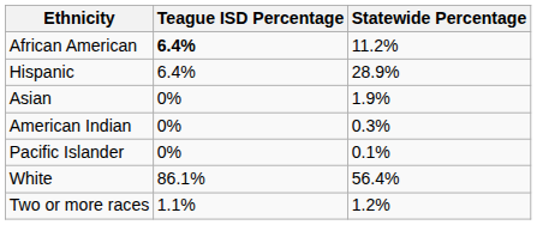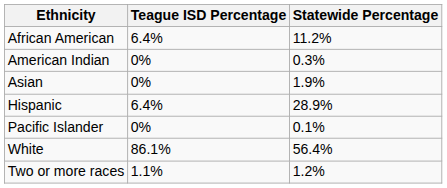 <table class="wikitable">
 <tr>
 <th>Ethnicity</th>
 <th>Teague ISD Percentage</th>
 <th>Statewide Percentage</th>
 </tr>
 <tr>
 <td>African American</td>
-<td><strong>6.4%</strong></td>
+<td>6.4%</td>
 <td>11.2%</td>
 </tr>
 <tr>
-<td>Hispanic</td>
-<td>6.4%</td>
-<td>28.9%</td>
+<td>American Indian</td>
+<td>0%</td>
+<td>0.3%</td>
 </tr>
 <tr>
 <td>Asian</td>
 <td>0%</td>
 <td>1.9%</td>
 </tr>
 <tr>
-<td>American Indian</td>
-<td>0%</td>
-<td>0.3%</td>
+<td>Hispanic</td>
+<td>6.4%</td>
+<td>28.9%</td>
 </tr>
 <tr>
 <td>Pacific Islander</td>
 <td>0%</td>
 <td>0.1%</td>
 </tr>
 <tr>
 <td>White</td>
 <td>86.1%</td>
 <td>56.4%</td>
 </tr>
 <tr>
 <td>Two or more races</td>
 <td>1.1%</td>
 <td>1.2%</td>
 </tr>
 </table>
